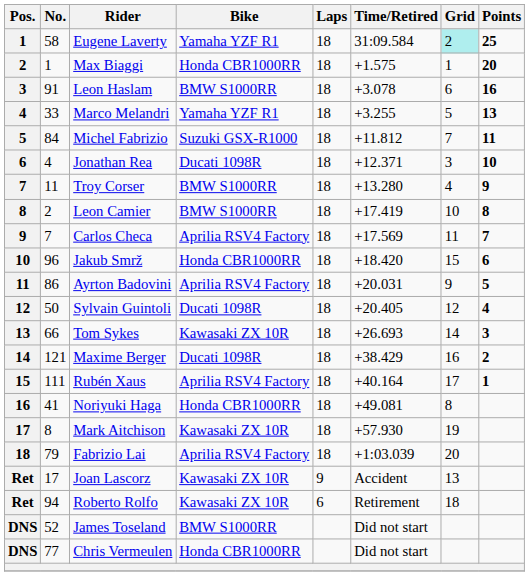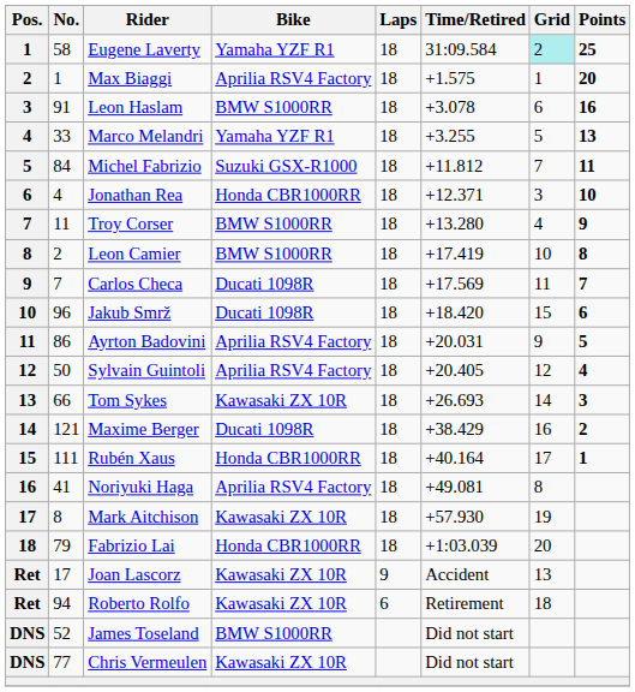 <table class="wikitable" style="font-size: 95%;">
 <tr>
 <th>Pos.</th>
 <th>No.</th>
 <th>Rider</th>
 <th>Bike</th>
 <th>Laps</th>
 <th>Time/Retired</th>
 <th>Grid</th>
 <th>Points</th>
 </tr>
 <tr>
 <th>1</th>
 <td>58</td>
 <td> <a href='#'>Eugene Laverty</a></td>
 <td><a href='#'>Yamaha YZF R1</a></td>
 <td>18</td>
 <td>31:09.584</td>
 <td style="background: paleturquoise;">2</td>
 <td><strong>25</strong></td>
 </tr>
 <tr>
 <th>2</th>
 <td>1</td>
 <td> <a href='#'>Max Biaggi</a></td>
-<td><a href='#'>Honda CBR1000RR</a></td>
+<td><a href='#'>Aprilia RSV4 Factory</a></td>
 <td>18</td>
 <td>+1.575</td>
 <td>1</td>
 <td><strong>20</strong></td>
 </tr>
 <tr>
 <th>3</th>
 <td>91</td>
 <td> <a href='#'>Leon Haslam</a></td>
 <td><a href='#'>BMW S1000RR</a></td>
 <td>18</td>
 <td>+3.078</td>
 <td>6</td>
 <td><strong>16</strong></td>
 </tr>
 <tr>
 <th>4</th>
 <td>33</td>
 <td> <a href='#'>Marco Melandri</a></td>
 <td><a href='#'>Yamaha YZF R1</a></td>
 <td>18</td>
 <td>+3.255</td>
 <td>5</td>
 <td><strong>13</strong></td>
 </tr>
 <tr>
 <th>5</th>
 <td>84</td>
 <td> <a href='#'>Michel Fabrizio</a></td>
 <td><a href='#'>Suzuki GSX-R1000</a></td>
 <td>18</td>
 <td>+11.812</td>
 <td>7</td>
 <td><strong>11</strong></td>
 </tr>
 <tr>
 <th>6</th>
 <td>4</td>
 <td> <a href='#'>Jonathan Rea</a></td>
-<td><a href='#'>Ducati 1098R</a></td>
+<td><a href='#'>Honda CBR1000RR</a></td>
 <td>18</td>
 <td>+12.371</td>
 <td>3</td>
 <td><strong>10</strong></td>
 </tr>
 <tr>
 <th>7</th>
 <td>11</td>
 <td> <a href='#'>Troy Corser</a></td>
 <td><a href='#'>BMW S1000RR</a></td>
 <td>18</td>
 <td>+13.280</td>
 <td>4</td>
 <td><strong>9</strong></td>
 </tr>
 <tr>
 <th>8</th>
 <td>2</td>
 <td> <a href='#'>Leon Camier</a></td>
 <td><a href='#'>BMW S1000RR</a></td>
 <td>18</td>
 <td>+17.419</td>
 <td>10</td>
 <td><strong>8</strong></td>
 </tr>
 <tr>
 <th>9</th>
 <td>7</td>
 <td> <a href='#'>Carlos Checa</a></td>
-<td><a href='#'>Aprilia RSV4 Factory</a></td>
+<td><a href='#'>Ducati 1098R</a></td>
 <td>18</td>
 <td>+17.569</td>
 <td>11</td>
 <td><strong>7</strong></td>
 </tr>
 <tr>
 <th>10</th>
 <td>96</td>
 <td> <a href='#'>Jakub Smrž</a></td>
-<td><a href='#'>Honda CBR1000RR</a></td>
+<td><a href='#'>Ducati 1098R</a></td>
 <td>18</td>
 <td>+18.420</td>
 <td>15</td>
 <td><strong>6</strong></td>
 </tr>
 <tr>
 <th>11</th>
 <td>86</td>
 <td> <a href='#'>Ayrton Badovini</a></td>
 <td><a href='#'>Aprilia RSV4 Factory</a></td>
 <td>18</td>
 <td>+20.031</td>
 <td>9</td>
 <td><strong>5</strong></td>
 </tr>
 <tr>
 <th>12</th>
 <td>50</td>
 <td> <a href='#'>Sylvain Guintoli</a></td>
-<td><a href='#'>Ducati 1098R</a></td>
+<td><a href='#'>Aprilia RSV4 Factory</a></td>
 <td>18</td>
 <td>+20.405</td>
 <td>12</td>
 <td><strong>4</strong></td>
 </tr>
 <tr>
 <th>13</th>
 <td>66</td>
 <td> <a href='#'>Tom Sykes</a></td>
 <td><a href='#'>Kawasaki ZX 10R</a></td>
 <td>18</td>
 <td>+26.693</td>
 <td>14</td>
 <td><strong>3</strong></td>
 </tr>
 <tr>
 <th>14</th>
 <td>121</td>
 <td> <a href='#'>Maxime Berger</a></td>
 <td><a href='#'>Ducati 1098R</a></td>
 <td>18</td>
 <td>+38.429</td>
 <td>16</td>
 <td><strong>2</strong></td>
 </tr>
 <tr>
 <th>15</th>
 <td>111</td>
 <td> <a href='#'>Rubén Xaus</a></td>
-<td><a href='#'>Aprilia RSV4 Factory</a></td>
+<td><a href='#'>Honda CBR1000RR</a></td>
 <td>18</td>
 <td>+40.164</td>
 <td>17</td>
 <td><strong>1</strong></td>
 </tr>
 <tr>
 <th>16</th>
 <td>41</td>
 <td> <a href='#'>Noriyuki Haga</a></td>
-<td><a href='#'>Honda CBR1000RR</a></td>
+<td><a href='#'>Aprilia RSV4 Factory</a></td>
 <td>18</td>
 <td>+49.081</td>
 <td>8</td>
 <td></td>
 </tr>
 <tr>
 <th>17</th>
 <td>8</td>
 <td> <a href='#'>Mark Aitchison</a></td>
 <td><a href='#'>Kawasaki ZX 10R</a></td>
 <td>18</td>
 <td>+57.930</td>
 <td>19</td>
 <td></td>
 </tr>
 <tr>
 <th>18</th>
 <td>79</td>
 <td> <a href='#'>Fabrizio Lai</a></td>
-<td><a href='#'>Aprilia RSV4 Factory</a></td>
+<td><a href='#'>Honda CBR1000RR</a></td>
 <td>18</td>
 <td>+1:03.039</td>
 <td>20</td>
 <td></td>
 </tr>
 <tr>
 <th>Ret</th>
 <td>17</td>
 <td> <a href='#'>Joan Lascorz</a></td>
 <td><a href='#'>Kawasaki ZX 10R</a></td>
 <td>9</td>
 <td>Accident</td>
 <td>13</td>
 <td></td>
 </tr>
 <tr>
 <th>Ret</th>
 <td>94</td>
 <td> <a href='#'>Roberto Rolfo</a></td>
 <td><a href='#'>Kawasaki ZX 10R</a></td>
 <td>6</td>
 <td>Retirement</td>
 <td>18</td>
 <td></td>
 </tr>
 <tr>
 <th>DNS</th>
 <td>52</td>
 <td> <a href='#'>James Toseland</a></td>
 <td><a href='#'>BMW S1000RR</a></td>
 <td></td>
 <td>Did not start</td>
 <td></td>
 <td></td>
 </tr>
 <tr>
 <th>DNS</th>
 <td>77</td>
 <td> <a href='#'>Chris Vermeulen</a></td>
-<td><a href='#'>Honda CBR1000RR</a></td>
+<td><a href='#'>Kawasaki ZX 10R</a></td>
 <td></td>
 <td>Did not start</td>
 <td></td>
 <td></td>
 </tr>
 <tr>
 <th colspan=8></th>
 </tr>
 <tr>
 </tr>
 </table>
